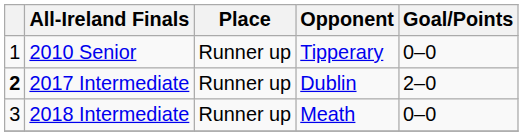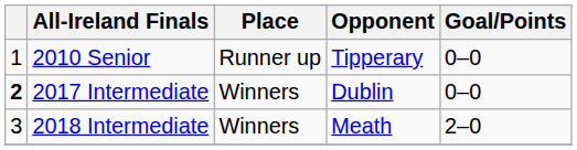 <table class="wikitable collapsible">
 <tr>
 <th></th>
 <th>All-Ireland Finals</th>
 <th>Place</th>
 <th>Opponent</th>
 <th>Goal/Points</th>
 </tr>
 <tr>
 <td>1</td>
 <td><a href='#'>2010 Senior</a></td>
 <td>Runner up</td>
 <td><a href='#'>Tipperary</a></td>
 <td>0–0</td>
 </tr>
 <tr>
 <td><strong>2</strong></td>
 <td><a href='#'>2017 Intermediate</a></td>
-<td>Runner up</td>
+<td>Winners</td>
 <td><a href='#'>Dublin</a></td>
-<td>2–0</td>
+<td>0–0</td>
 </tr>
 <tr>
 <td>3</td>
 <td><a href='#'>2018 Intermediate</a></td>
-<td>Runner up</td>
+<td>Winners</td>
 <td><a href='#'>Meath</a></td>
-<td>0–0</td>
+<td>2–0</td>
 </tr>
 <tr>
 </tr>
 </table>
